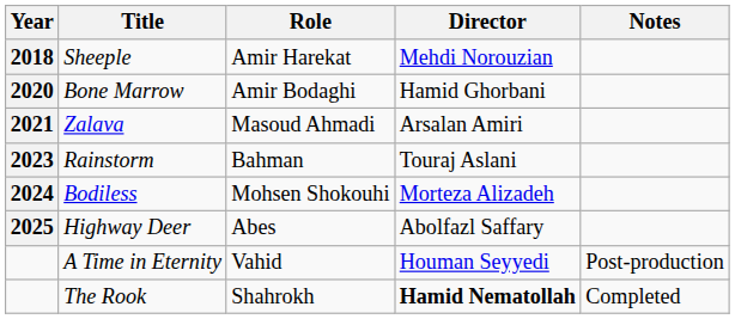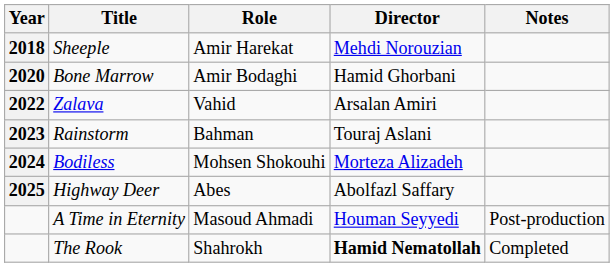 <table class="wikitable plainrowheaders sortable"  style=font-size:100%>
 <tr>
 <th scope="col">Year</th>
 <th scope="col">Title</th>
 <th scope="col">Role</th>
 <th scope="col">Director</th>
 <th scope="col" class="unsortable">Notes</th>
 </tr>
 <tr>
 <th scope=row>2018</th>
 <td><em>Sheeple</em></td>
 <td>Amir Harekat</td>
 <td><a href='#'>Mehdi Norouzian</a></td>
 <td></td>
 </tr>
 <tr>
 <th scope=row>2020</th>
 <td><em>Bone Marrow</em></td>
 <td>Amir Bodaghi</td>
 <td>Hamid Ghorbani</td>
 <td></td>
 </tr>
 <tr>
-<th scope=row>2021</th>
+<th scope=row>2022</th>
 <td><em><a href='#'>Zalava</a></em></td>
-<td>Masoud Ahmadi</td>
+<td>Vahid</td>
 <td>Arsalan Amiri</td>
 <td></td>
 </tr>
 <tr>
 <th scope=row>2023</th>
 <td><em>Rainstorm</em></td>
 <td>Bahman</td>
 <td>Touraj Aslani</td>
 <td></td>
 </tr>
 <tr>
 <th scope="row">2024</th>
 <td><em><a href='#'>Bodiless</a></em></td>
 <td>Mohsen Shokouhi</td>
 <td><a href='#'>Morteza Alizadeh</a></td>
 <td></td>
 </tr>
 <tr>
 <th scope="row">2025</th>
 <td><em>Highway Deer</em></td>
 <td>Abes</td>
 <td>Abolfazl Saffary</td>
 <td></td>
 </tr>
 <tr>
 <td></td>
 <td><em>A Time in Eternity</em></td>
-<td>Vahid</td>
+<td>Masoud Ahmadi</td>
 <td><a href='#'>Houman Seyyedi</a></td>
 <td>Post-production</td>
 </tr>
 <tr>
 <td></td>
 <td><em>The Rook</em></td>
 <td>Shahrokh</td>
 <td><strong>Hamid Nematollah</strong></td>
 <td>Completed</td>
 </tr>
 </table>
